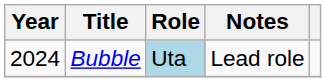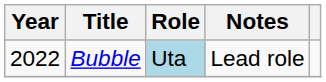 <table class="wikitable sortable plainrowheaders">
 <tr>
 <th>Year</th>
 <th>Title</th>
 <th>Role</th>
 <th class="unsortable">Notes</th>
 <th class="unsortable"></th>
 </tr>
 <tr>
-<td>2024</td>
+<td>2022</td>
 <td><em><a href='#'>Bubble</a></em></td>
 <td style="background: lightblue;">Uta</td>
 <td>Lead role</td>
 <td></td>
 </tr>
 <tr>
 </tr>
 </table>
